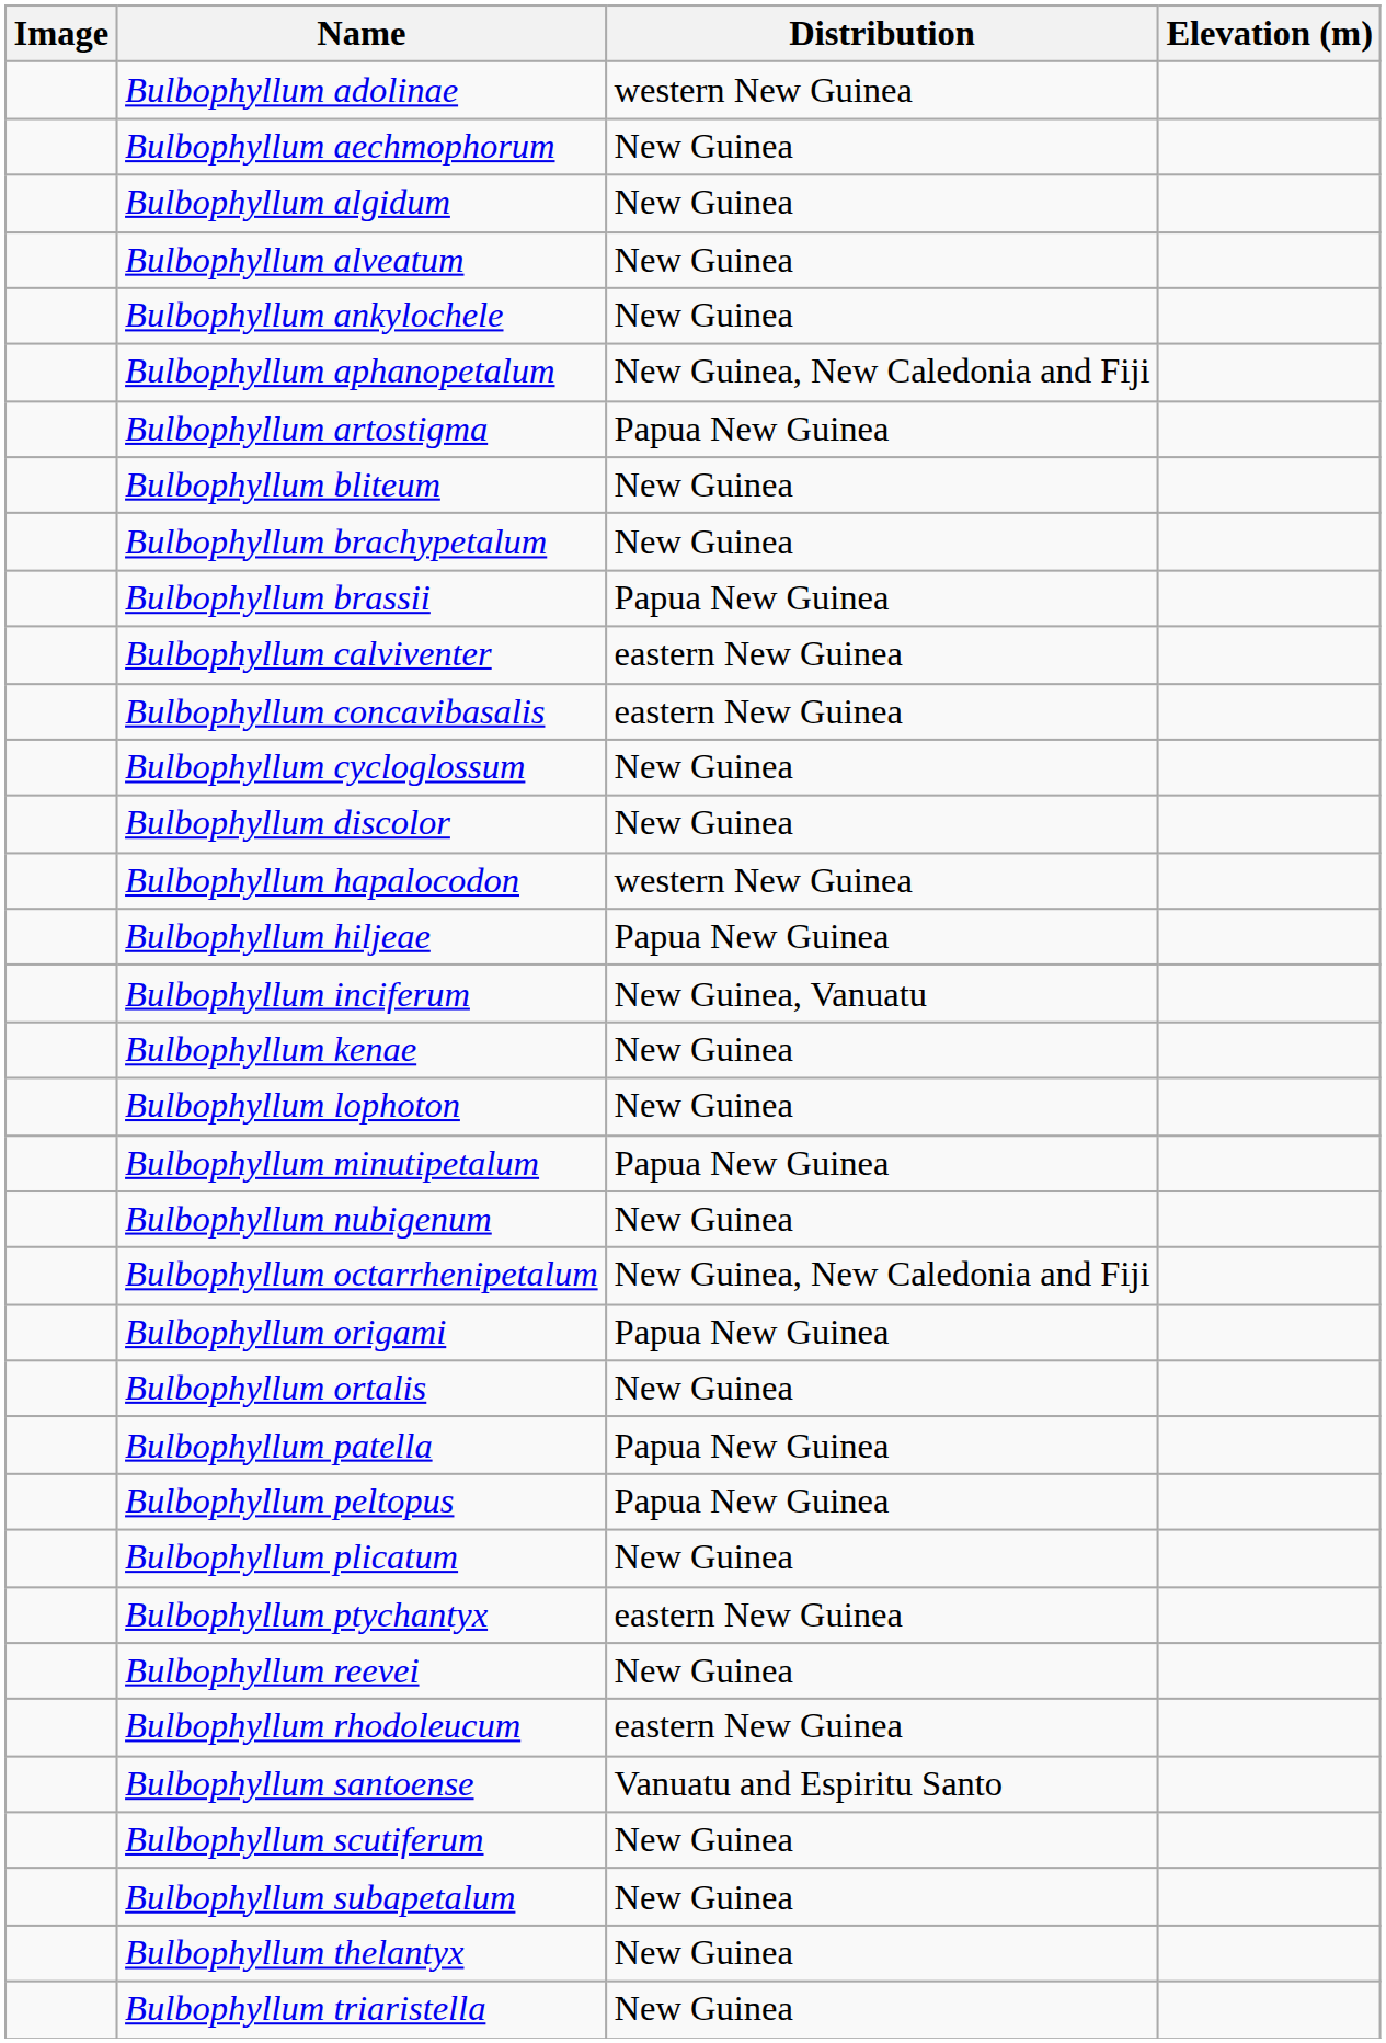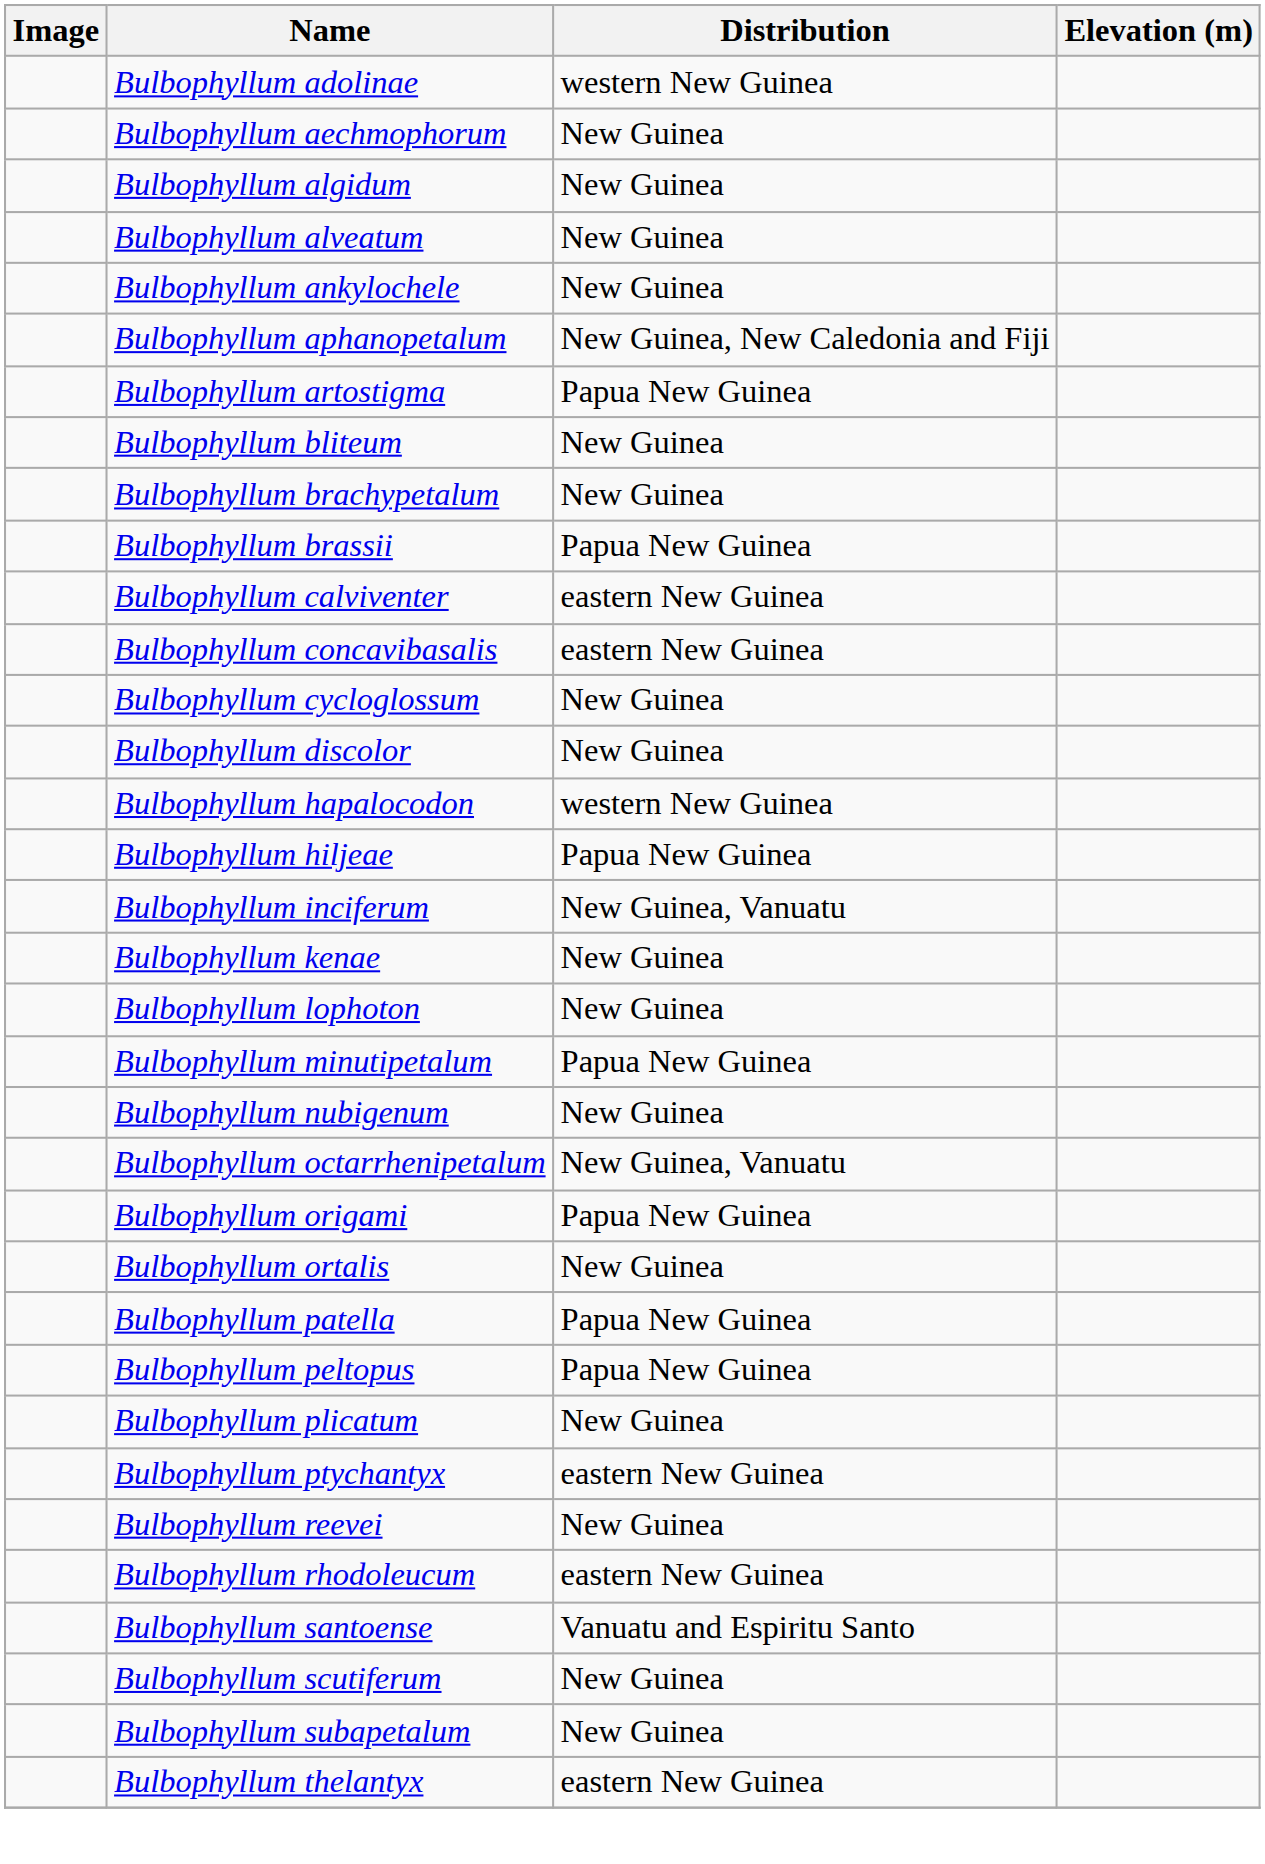 <table class="wikitable collapsible">
 <tr>
 <th>Image</th>
 <th>Name</th>
 <th>Distribution</th>
 <th>Elevation (m)</th>
 </tr>
 <tr>
 <td></td>
 <td><em><a href='#'>Bulbophyllum adolinae</a></em> </td>
 <td>western New Guinea</td>
 <td></td>
 </tr>
 <tr>
 <td></td>
 <td><em><a href='#'>Bulbophyllum aechmophorum</a></em> </td>
 <td>New Guinea</td>
 <td></td>
 </tr>
 <tr>
 <td></td>
 <td><em><a href='#'>Bulbophyllum algidum</a></em> </td>
 <td>New Guinea</td>
 <td></td>
 </tr>
 <tr>
 <td></td>
 <td><em><a href='#'>Bulbophyllum alveatum</a></em> </td>
 <td>New Guinea</td>
 <td></td>
 </tr>
 <tr>
 <td></td>
 <td><em><a href='#'>Bulbophyllum ankylochele</a></em> </td>
 <td>New Guinea</td>
 <td></td>
 </tr>
 <tr>
 <td></td>
 <td><em><a href='#'>Bulbophyllum aphanopetalum</a></em> </td>
 <td>New Guinea, New Caledonia and Fiji</td>
 <td></td>
 </tr>
 <tr>
 <td></td>
 <td><em><a href='#'>Bulbophyllum artostigma</a></em> </td>
 <td>Papua New Guinea</td>
 <td></td>
 </tr>
 <tr>
 <td></td>
 <td><em><a href='#'>Bulbophyllum bliteum</a></em> </td>
 <td>New Guinea</td>
 <td></td>
 </tr>
 <tr>
 <td></td>
 <td><em><a href='#'>Bulbophyllum brachypetalum</a></em> </td>
 <td>New Guinea</td>
 <td></td>
 </tr>
 <tr>
 <td></td>
 <td><em><a href='#'>Bulbophyllum brassii</a></em> </td>
 <td>Papua New Guinea</td>
 <td></td>
 </tr>
 <tr>
 <td></td>
 <td><em><a href='#'>Bulbophyllum calviventer</a></em> </td>
 <td>eastern New Guinea</td>
 <td></td>
 </tr>
 <tr>
 <td></td>
 <td><em><a href='#'>Bulbophyllum concavibasalis</a></em> </td>
 <td>eastern New Guinea</td>
 <td></td>
 </tr>
 <tr>
 <td></td>
 <td><em><a href='#'>Bulbophyllum cycloglossum</a></em> </td>
 <td>New Guinea</td>
 <td></td>
 </tr>
 <tr>
 <td></td>
 <td><em><a href='#'>Bulbophyllum discolor</a></em> </td>
 <td>New Guinea</td>
 <td></td>
 </tr>
 <tr>
 <td></td>
 <td><em><a href='#'>Bulbophyllum hapalocodon</a></em> </td>
 <td>western New Guinea</td>
 <td></td>
 </tr>
 <tr>
 <td></td>
 <td><em><a href='#'>Bulbophyllum hiljeae</a></em> </td>
 <td>Papua New Guinea</td>
 <td></td>
 </tr>
 <tr>
 <td></td>
 <td><em><a href='#'>Bulbophyllum inciferum</a></em> </td>
 <td>New Guinea, Vanuatu</td>
 <td></td>
 </tr>
 <tr>
 <td></td>
 <td><em><a href='#'>Bulbophyllum kenae</a></em> </td>
 <td>New Guinea</td>
 <td></td>
 </tr>
 <tr>
 <td></td>
 <td><em><a href='#'>Bulbophyllum lophoton</a></em> </td>
 <td>New Guinea</td>
 <td></td>
 </tr>
 <tr>
 <td></td>
 <td><em><a href='#'>Bulbophyllum minutipetalum</a></em> </td>
 <td>Papua New Guinea</td>
 <td></td>
 </tr>
 <tr>
 <td></td>
 <td><em><a href='#'>Bulbophyllum nubigenum</a></em> </td>
 <td>New Guinea</td>
 <td></td>
 </tr>
 <tr>
 <td></td>
 <td><em><a href='#'>Bulbophyllum octarrhenipetalum</a></em> </td>
-<td>New Guinea, New Caledonia and Fiji</td>
+<td>New Guinea, Vanuatu</td>
 <td></td>
 </tr>
 <tr>
 <td></td>
 <td><em><a href='#'>Bulbophyllum origami</a></em> </td>
 <td>Papua New Guinea</td>
 <td></td>
 </tr>
 <tr>
 <td></td>
 <td><em><a href='#'>Bulbophyllum ortalis</a></em> </td>
 <td>New Guinea</td>
 <td></td>
 </tr>
 <tr>
 <td></td>
 <td><em><a href='#'>Bulbophyllum patella</a></em> </td>
 <td>Papua New Guinea</td>
 <td></td>
 </tr>
 <tr>
 <td></td>
 <td><em><a href='#'>Bulbophyllum peltopus</a></em> </td>
 <td>Papua New Guinea</td>
 <td></td>
 </tr>
 <tr>
 <td></td>
 <td><em><a href='#'>Bulbophyllum plicatum</a></em> </td>
 <td>New Guinea</td>
 <td></td>
 </tr>
 <tr>
 <td></td>
 <td><em><a href='#'>Bulbophyllum ptychantyx</a></em> </td>
 <td>eastern New Guinea</td>
 <td></td>
 </tr>
 <tr>
 <td></td>
 <td><em><a href='#'>Bulbophyllum reevei</a></em> </td>
 <td>New Guinea</td>
 <td></td>
 </tr>
 <tr>
 <td></td>
 <td><em><a href='#'>Bulbophyllum rhodoleucum</a></em> </td>
 <td>eastern New Guinea</td>
 <td></td>
 </tr>
 <tr>
 <td></td>
 <td><em><a href='#'>Bulbophyllum santoense</a></em> </td>
 <td>Vanuatu and Espiritu Santo</td>
 <td></td>
 </tr>
 <tr>
 <td></td>
 <td><em><a href='#'>Bulbophyllum scutiferum</a></em> </td>
 <td>New Guinea</td>
 <td></td>
 </tr>
 <tr>
 <td></td>
 <td><em><a href='#'>Bulbophyllum subapetalum</a></em> </td>
 <td>New Guinea</td>
 <td></td>
 </tr>
 <tr>
 <td></td>
 <td><em><a href='#'>Bulbophyllum thelantyx</a></em> </td>
-<td>New Guinea</td>
-<td></td>
-</tr>
-<tr>
-<td></td>
-<td><em><a href='#'>Bulbophyllum triaristella</a></em> </td>
-<td>New Guinea</td>
+<td>eastern New Guinea</td>
 <td></td>
 </tr>
 <tr>
 </tr>
 </table>
